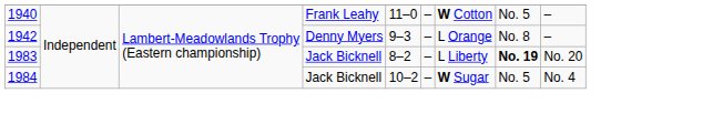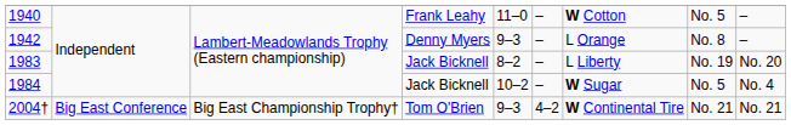 <table class="wikitable">
 <tr>
 </tr>
 <tr>
 <td><a href='#'>1940</a></td>
 <td rowspan="4">Independent</td>
 <td rowspan="4"><a href='#'>Lambert-Meadowlands Trophy</a><br>(Eastern championship)</td>
 <td><a href='#'>Frank Leahy</a></td>
 <td>11–0</td>
 <td>–</td>
 <td><strong>W</strong> <a href='#'>Cotton</a></td>
 <td>No. 5</td>
 <td>–</td>
 </tr>
 <tr>
 <td><a href='#'>1942</a></td>
 <td><a href='#'>Denny Myers</a></td>
 <td>9–3</td>
 <td>–</td>
 <td>L <a href='#'>Orange</a></td>
 <td>No. 8</td>
 <td>–</td>
 </tr>
 <tr>
 <td><a href='#'>1983</a></td>
 <td><a href='#'>Jack Bicknell</a></td>
 <td>8–2</td>
 <td>–</td>
 <td>L <a href='#'>Liberty</a></td>
-<td><strong>No. 19</strong></td>
+<td>No. 19</td>
 <td>No. 20</td>
 </tr>
 <tr>
 <td><a href='#'>1984</a></td>
 <td>Jack Bicknell</td>
 <td>10–2</td>
 <td>–</td>
 <td><strong>W</strong> <a href='#'>Sugar</a></td>
 <td>No. 5</td>
 <td>No. 4</td>
 </tr>
+<tr>
+<td><a href='#'>2004</a>†</td>
+<td><a href='#'>Big East Conference</a></td>
+<td>Big East Championship Trophy†</td>
+<td><a href='#'>Tom O'Brien</a></td>
+<td>9–3</td>
+<td>4–2</td>
+<td><strong>W</strong> <a href='#'>Continental Tire</a></td>
+<td>No. 21</td>
+<td>No. 21</td>
+</tr>
 </table>
